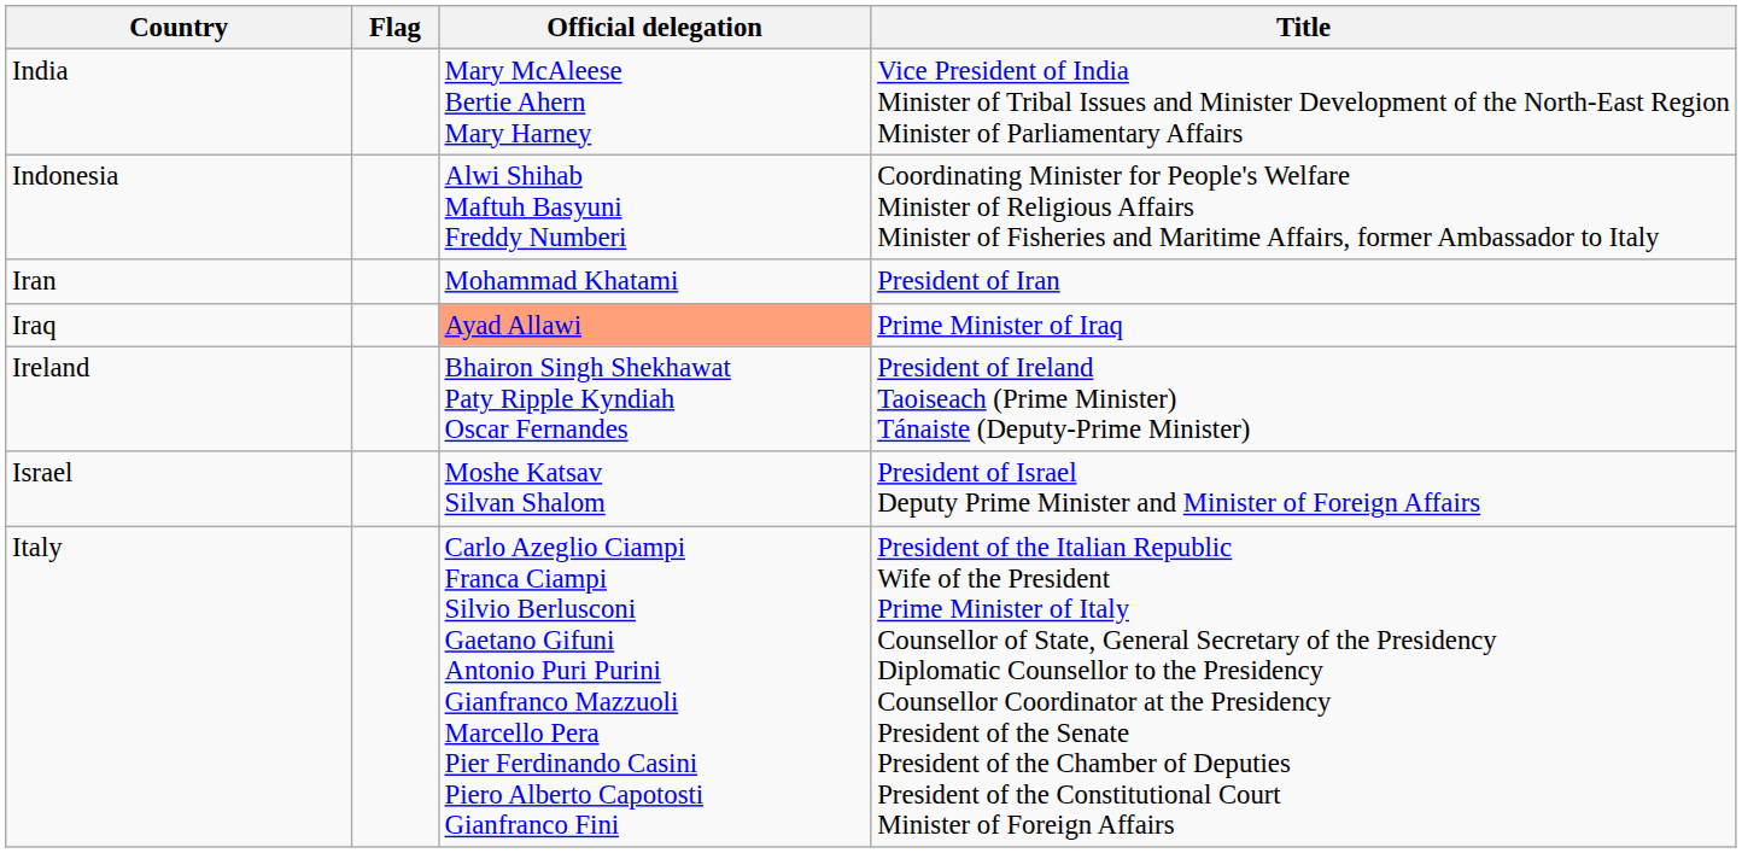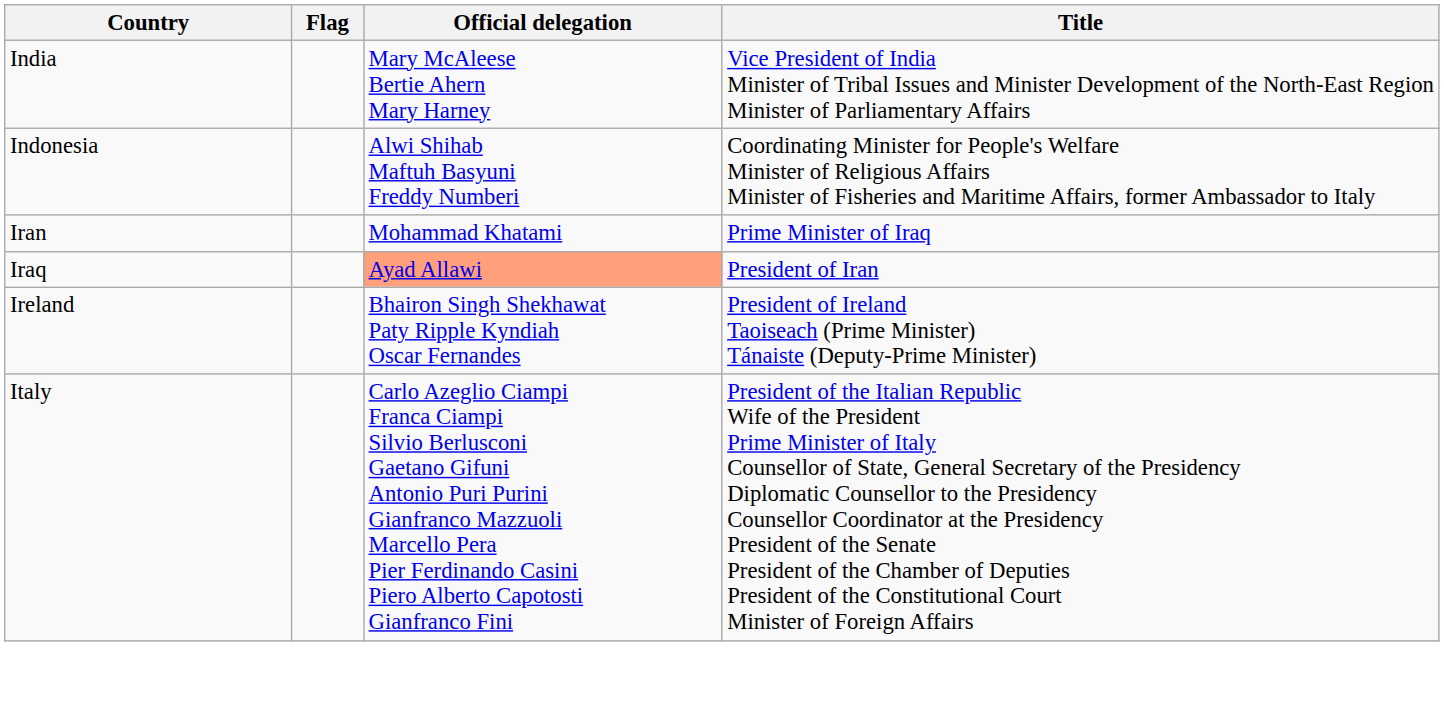 <table class="wikitable">
 <tr>
 <th style="width:20%;">Country</th>
 <th>Flag</th>
 <th style="width:25%;">Official delegation</th>
 <th style="width:50%;">Title</th>
 </tr>
 <tr valign="top">
 <td>India</td>
 <td></td>
 <td><a href='#'>Mary McAleese</a><br><a href='#'>Bertie Ahern</a><br><a href='#'>Mary Harney</a></td>
 <td><a href='#'>Vice President of India</a><br>Minister of Tribal Issues and Minister Development of the North-East Region<br>Minister of Parliamentary Affairs</td>
 </tr>
 <tr valign="top">
 <td>Indonesia</td>
 <td></td>
 <td><a href='#'>Alwi Shihab</a><br><a href='#'>Maftuh Basyuni</a><br><a href='#'>Freddy Numberi</a></td>
 <td>Coordinating Minister for People's Welfare<br>Minister of Religious Affairs<br>Minister of Fisheries and Maritime Affairs, former Ambassador to Italy</td>
 </tr>
 <tr valign="top">
 <td>Iran</td>
 <td></td>
 <td><a href='#'>Mohammad Khatami</a></td>
-<td><a href='#'>President of Iran</a></td>
+<td><a href='#'>Prime Minister of Iraq</a></td>
 </tr>
 <tr valign="top">
 <td>Iraq</td>
 <td></td>
 <td style="background: lightsalmon;"><a href='#'>Ayad Allawi</a></td>
-<td><a href='#'>Prime Minister of Iraq</a></td>
+<td><a href='#'>President of Iran</a></td>
 </tr>
 <tr valign="top">
 <td>Ireland</td>
 <td></td>
 <td><a href='#'>Bhairon Singh Shekhawat</a><br><a href='#'>Paty Ripple Kyndiah</a><br><a href='#'>Oscar Fernandes</a></td>
 <td><a href='#'>President of Ireland</a><br><a href='#'>Taoiseach</a> (Prime Minister)<br><a href='#'>Tánaiste</a> (Deputy-Prime Minister)</td>
 </tr>
 <tr valign="top">
-<td>Israel</td>
-<td></td>
-<td><a href='#'>Moshe Katsav</a><br><a href='#'>Silvan Shalom</a></td>
-<td><a href='#'>President of Israel</a><br>Deputy Prime Minister and <a href='#'>Minister of Foreign Affairs</a></td>
-</tr>
-<tr valign="top">
 <td>Italy</td>
 <td></td>
 <td><a href='#'>Carlo Azeglio Ciampi</a><br><a href='#'>Franca Ciampi</a><br><a href='#'>Silvio Berlusconi</a><br><a href='#'>Gaetano Gifuni</a><br><a href='#'>Antonio Puri Purini</a><br><a href='#'>Gianfranco Mazzuoli</a><br><a href='#'>Marcello Pera</a><br><a href='#'>Pier Ferdinando Casini</a><br><a href='#'>Piero Alberto Capotosti</a><br><a href='#'>Gianfranco Fini</a></td>
 <td><a href='#'>President of the Italian Republic</a><br>Wife of the President<br><a href='#'>Prime Minister of Italy</a><br>Counsellor of State, General Secretary of the Presidency <br>Diplomatic Counsellor to the Presidency<br>Counsellor Coordinator at the Presidency<br>President of the Senate <br>President of the Chamber of Deputies<br>President of the Constitutional Court<br>Minister of Foreign Affairs</td>
 </tr>
 </table>
